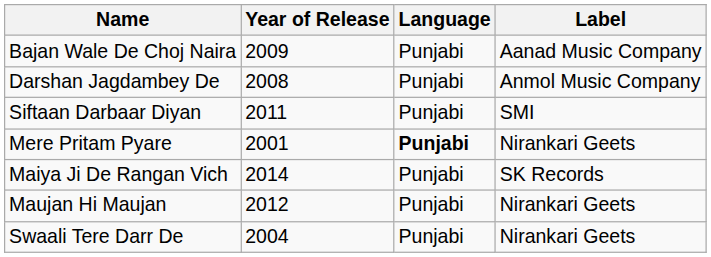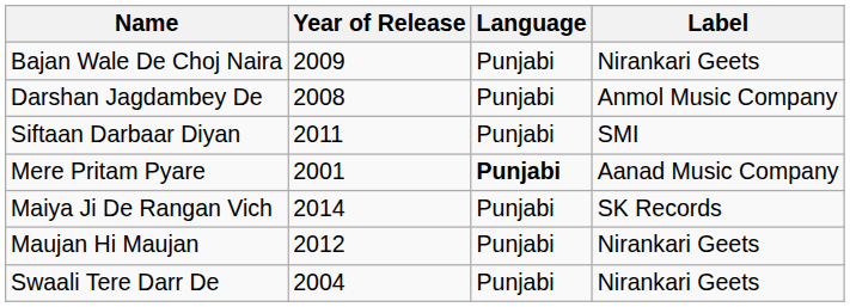 <table class="wikitable">
 <tr>
 <th>Name</th>
 <th>Year of Release</th>
 <th>Language</th>
 <th>Label</th>
 </tr>
 <tr>
 <td>Bajan Wale De Choj Naira</td>
 <td>2009</td>
 <td>Punjabi</td>
-<td>Aanad Music Company</td>
+<td>Nirankari Geets</td>
 </tr>
 <tr>
 <td>Darshan Jagdambey De</td>
 <td>2008</td>
 <td>Punjabi</td>
 <td>Anmol Music Company</td>
 </tr>
 <tr>
 <td>Siftaan Darbaar Diyan</td>
 <td>2011</td>
 <td>Punjabi</td>
 <td>SMI</td>
 </tr>
 <tr>
 <td>Mere Pritam Pyare</td>
 <td>2001</td>
 <td><strong>Punjabi</strong></td>
-<td>Nirankari Geets</td>
+<td>Aanad Music Company</td>
 </tr>
 <tr>
 <td>Maiya Ji De Rangan Vich</td>
 <td>2014</td>
 <td>Punjabi</td>
 <td>SK Records</td>
 </tr>
 <tr>
 <td>Maujan Hi Maujan</td>
 <td>2012</td>
 <td>Punjabi</td>
 <td>Nirankari Geets</td>
 </tr>
 <tr>
 <td>Swaali Tere Darr De</td>
 <td>2004</td>
 <td>Punjabi</td>
 <td>Nirankari Geets</td>
 </tr>
 </table>
